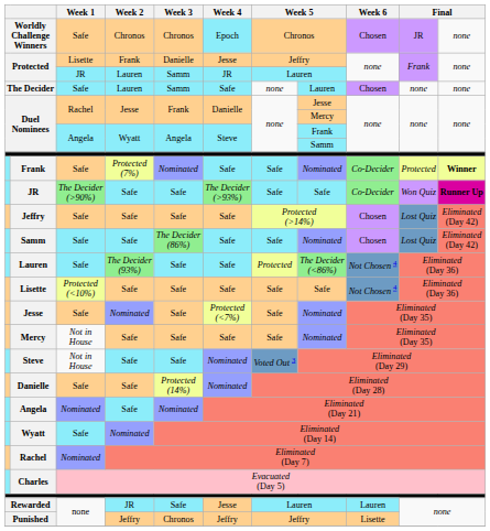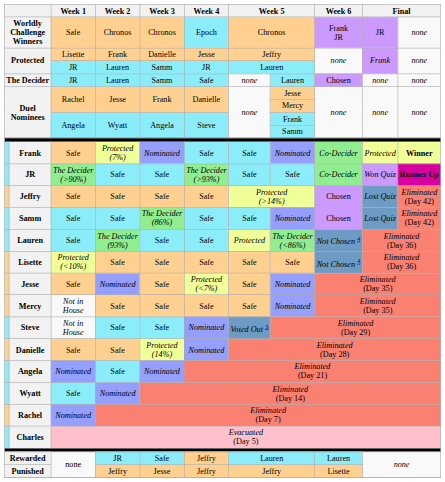 <table class="wikitable" style="text-align:center; font-size:85%; line-height:15px;">
 <tr>
 <th colspan="2" rowspan="1"></th>
 <th>Week 1</th>
 <th>Week 2</th>
 <th>Week 3</th>
 <th>Week 4</th>
 <th colspan="2">Week 5</th>
 <th colspan="1">Week 6</th>
 <th colspan="2">Final</th>
 </tr>
 <tr>
 <th colspan="2">Worldly <br>Challenge <br>Winners</th>
 <td bgcolor="FFD08F" colspan="1">Safe</td>
 <td bgcolor="FFD08F" colspan="1">Chronos</td>
 <td bgcolor="FFD08F" colspan="1">Chronos</td>
 <td bgcolor="8CEDFA" colspan="1">Epoch</td>
 <td bgcolor="FFD08F" colspan="2">Chronos</td>
-<td bgcolor="cc99ff" colspan="1">Chosen</td>
+<td bgcolor="cc99ff" colspan="1">Frank<br>JR</td>
 <td bgcolor="cc99ff" colspan="1">JR</td>
 <td bgcolor="" colspan="1" rowspan="1"><em>none</em></td>
 </tr>
 <tr>
 <th colspan="2" rowspan="2">Protected</th>
 <td bgcolor="FFD08F" colspan="1">Lisette</td>
 <td bgcolor="FFD08F" colspan="1">Frank</td>
 <td bgcolor="FFD08F" colspan="1">Danielle</td>
 <td bgcolor="FFD08F" colspan="1">Jesse</td>
 <td bgcolor="FFD08F" colspan="2">Jeffry</td>
 <td bgcolor="" colspan="1" rowspan="2"><em>none</em></td>
 <td bgcolor="cc99ff" colspan="1" rowspan="2"><em>Frank</em></td>
 <td bgcolor="" colspan="1" rowspan="2"><em>none</em></td>
 </tr>
 <tr>
 <td bgcolor="8CEDFA" colspan="1">JR</td>
 <td bgcolor="8CEDFA" colspan="1">Lauren</td>
 <td bgcolor="8CEDFA" colspan="1">Samm</td>
 <td bgcolor="8CEDFA" colspan="1">JR</td>
 <td bgcolor="8CEDFA" colspan="2">Lauren</td>
 </tr>
 <tr>
 <th colspan="2">The Decider</th>
-<td bgcolor="8CEDFA" colspan="1">Safe</td>
+<td bgcolor="8CEDFA" colspan="1">JR</td>
 <td bgcolor="8CEDFA" colspan="1">Lauren</td>
 <td bgcolor="8CEDFA" colspan="1">Samm</td>
 <td bgcolor="8CEDFA" colspan="1">Safe</td>
 <td><em>none</em></td>
 <td bgcolor="8CEDFA" colspan="1">Lauren</td>
 <td bgcolor="cc99ff" colspan="1">Chosen</td>
 <td><em>none</em></td>
 <td><em>none</em></td>
 </tr>
 <tr>
 <th colspan="2" rowspan="4">Duel<br>Nominees</th>
 <td bgcolor="FFD08F" colspan="1" rowspan="2">Rachel</td>
 <td bgcolor="FFD08F" colspan="1" rowspan="2">Jesse</td>
 <td bgcolor="FFD08F" colspan="1" rowspan="2">Frank</td>
 <td bgcolor="FFD08F" colspan="1" rowspan="2">Danielle</td>
 <td bgcolor="" colspan="1" rowspan="4"><em>none</em></td>
 <td bgcolor="FFD08F" colspan="1">Jesse</td>
 <td bgcolor="" colspan="1" rowspan="4"><em>none</em></td>
 <td bgcolor="" colspan="1" rowspan="4"><em>none</em></td>
 <td bgcolor="" colspan="1" rowspan="4"><em>none</em></td>
 </tr>
 <tr>
 <td bgcolor="FFD08F" colspan="1">Mercy</td>
 </tr>
 <tr>
 <td bgcolor="8CEDFA" colspan="1" rowspan="2">Angela</td>
 <td bgcolor="8CEDFA" colspan="1" rowspan="2">Wyatt</td>
 <td bgcolor="8CEDFA" colspan="1" rowspan="2">Angela</td>
 <td bgcolor="8CEDFA" colspan="1" rowspan="2">Steve</td>
 <td bgcolor="8CEDFA" colspan="1">Frank</td>
 </tr>
 <tr>
 <td bgcolor="8CEDFA" colspan="1">Samm</td>
 </tr>
 <tr>
 <th style="background:#000;" colspan="13"></th>
 </tr>
 <tr>
 <th style="background:#8CEDFA;"></th>
 <th>Frank</th>
 <td bgcolor="FFD08F" colspan="1">Safe</td>
 <td bgcolor="F1FF99"><em>Protected</em><br><em>(7%)</em></td>
 <td style="background:#959ffd;"><em>Nominated</em></td>
 <td bgcolor="8CEDFA" colspan="1">Safe</td>
 <td bgcolor="8CEDFA" colspan="1">Safe</td>
 <td style="background:#959ffd;"><em>Nominated</em></td>
 <td bgcolor="LightGreen"><em>Co-Decider</em></td>
 <td bgcolor="F1FF99"><em>Protected</em></td>
 <td bgcolor="F1FF99"><strong>Winner</strong></td>
 </tr>
 <tr>
 <th style="background:#8CEDFA;"></th>
 <th>JR</th>
 <td bgcolor="LightGreen"><em>The Decider</em><br><em>(>90%)</em></td>
 <td bgcolor="8CEDFA" colspan="1">Safe</td>
 <td bgcolor="8CEDFA" colspan="1">Safe</td>
 <td bgcolor="LightGreen"><em>The Decider</em><br><em>(>93%)</em></td>
 <td bgcolor="8CEDFA" colspan="1">Safe</td>
 <td bgcolor="8CEDFA" colspan="1">Safe</td>
 <td bgcolor="LightGreen"><em>Co-Decider</em></td>
 <td bgcolor="cc99ff" colspan="1"><em>Won Quiz</em></td>
 <td bgcolor="darkgray;" colspan="1"><strong>Runner Up</strong></td>
 </tr>
 <tr>
 <th style="background:#FFD08F;"></th>
 <th>Jeffry</th>
 <td bgcolor="FFD08F" colspan="1">Safe</td>
 <td bgcolor="FFD08F" colspan="1">Safe</td>
 <td bgcolor="FFD08F" colspan="1">Safe</td>
 <td bgcolor="FFD08F" colspan="1">Safe</td>
 <td bgcolor="F1FF99" colspan="2"><em>Protected</em><br><em>(>14%)</em></td>
 <td bgcolor="cc99ff" colspan="1">Chosen</td>
 <td style="background:#6D9BC3;"><em>Lost Quiz</em></td>
 <td style="background:Salmon;" colspan="3"><em>Eliminated</em><br>(Day 42)</td>
 </tr>
 <tr>
 <th style="background:#8CEDFA;"></th>
 <th>Samm</th>
 <td bgcolor="8CEDFA" colspan="1">Safe</td>
 <td bgcolor="8CEDFA" colspan="1">Safe</td>
 <td bgcolor="LightGreen"><em>The Decider</em><br><em>(86%)</em></td>
 <td bgcolor="8CEDFA" colspan="1">Safe</td>
 <td bgcolor="8CEDFA" colspan="1">Safe</td>
 <td style="background:#959ffd;"><em>Nominated</em></td>
 <td bgcolor="cc99ff" colspan="1">Chosen</td>
 <td style="background:#6D9BC3;"><em>Lost Quiz</em></td>
 <td style="background:Salmon;" colspan="3"><em>Eliminated</em><br>(Day 42)</td>
 </tr>
 <tr>
 <th style="background:#8CEDFA;"></th>
 <th>Lauren</th>
 <td bgcolor="8CEDFA" colspan="1">Safe</td>
 <td bgcolor="LightGreen"><em>The Decider</em><br><em>(93%)</em></td>
 <td bgcolor="8CEDFA" colspan="1">Safe</td>
 <td bgcolor="8CEDFA" colspan="1">Safe</td>
 <td bgcolor="F1FF99"><em>Protected</em></td>
 <td bgcolor="LightGreen"><em>The Decider</em><br><em>(<86%)</em></td>
 <td style="background:#6D9BC3;"><em>Not Chosen</em> <sup><a href='#'>4</a></sup></td>
 <td style="background:Salmon;" colspan="4"><em>Eliminated</em><br>(Day 36)</td>
 </tr>
 <tr>
 <th style="background:#FFD08F;"></th>
 <th>Lisette</th>
 <td bgcolor="F1FF99"><em>Protected</em><br><em>(<10%)</em></td>
 <td bgcolor="FFD08F" colspan="1">Safe</td>
 <td bgcolor="FFD08F" colspan="1">Safe</td>
 <td bgcolor="FFD08F" colspan="1">Safe</td>
 <td bgcolor="FFD08F" colspan="1">Safe</td>
 <td bgcolor="FFD08F" colspan="1">Safe</td>
 <td style="background:#6D9BC3;"><em>Not Chosen</em> <sup><a href='#'>4</a></sup></td>
 <td style="background:Salmon;" colspan="4"><em>Eliminated</em><br>(Day 36)</td>
 </tr>
 <tr>
 <th style="background:#FFD08F;"></th>
 <th>Jesse</th>
 <td bgcolor="FFD08F" colspan="1">Safe</td>
 <td style="background:#959ffd;"><em>Nominated</em></td>
 <td bgcolor="FFD08F" colspan="1">Safe</td>
 <td bgcolor="F1FF99"><em>Protected</em><br><em>(<7%)</em></td>
 <td bgcolor="FFD08F" colspan="1">Safe</td>
 <td style="background:#959ffd;"><em>Nominated</em></td>
 <td style="background:Salmon;" colspan="4"><em>Eliminated</em><br>(Day 35)</td>
 </tr>
 <tr>
 <th style="background:#FFD08F;"></th>
 <th>Mercy</th>
 <td colspan="1"><em>Not in<br>House</em></td>
 <td bgcolor="FFD08F" colspan="1">Safe</td>
 <td bgcolor="FFD08F" colspan="1">Safe</td>
 <td bgcolor="FFD08F" colspan="1">Safe</td>
 <td bgcolor="FFD08F" colspan="1">Safe</td>
 <td style="background:#959ffd;"><em>Nominated</em></td>
 <td style="background:Salmon;" colspan="4"><em>Eliminated</em><br>(Day 35)</td>
 </tr>
 <tr>
 <th style="background:#8CEDFA;"></th>
 <th>Steve</th>
 <td colspan="1"><em>Not in<br>House</em></td>
 <td bgcolor="8CEDFA" colspan="1">Safe</td>
 <td bgcolor="8CEDFA" colspan="1">Safe</td>
 <td style="background:#959ffd;"><em>Nominated</em></td>
 <td style="background:#6D9BC3;"><em>Voted Out</em> <sup><a href='#'>3</a></sup></td>
 <td style="background:Salmon;" colspan="5"><em>Eliminated</em><br>(Day 29)</td>
 </tr>
 <tr>
 <th style="background:#FFD08F;"></th>
 <th>Danielle</th>
 <td bgcolor="FFD08F" colspan="1">Safe</td>
 <td bgcolor="FFD08F" colspan="1">Safe</td>
 <td bgcolor="F1FF99"><em>Protected</em><br><em>(14%)</em></td>
 <td style="background:#959ffd;"><em>Nominated</em></td>
 <td style="background:Salmon;" colspan="6"><em>Eliminated</em><br>(Day 28)</td>
 </tr>
 <tr>
 <td style="background:#8CEDFA;"></td>
 <th>Angela</th>
 <td style="background:#959ffd;"><em>Nominated</em></td>
 <td bgcolor="8CEDFA" colspan="1">Safe</td>
 <td style="background:#959ffd;"><em>Nominated</em></td>
 <td style="background:Salmon;" colspan="7"><em>Eliminated</em><br>(Day 21)</td>
 </tr>
 <tr>
 <th style="background:#8CEDFA;"></th>
 <th>Wyatt</th>
 <td bgcolor="8CEDFA" colspan="1">Safe</td>
 <td style="background:#959ffd;"><em>Nominated</em></td>
 <td style="background:Salmon;" colspan="8"><em>Eliminated</em><br>(Day 14)</td>
 </tr>
 <tr>
 <th style="background:#FFD08F;"></th>
 <th>Rachel</th>
 <td style="background:#959ffd;"><em>Nominated</em></td>
 <td style="background:Salmon;" colspan="9"><em>Eliminated</em><br>(Day 7)</td>
 </tr>
 <tr>
 <th style="background:#8CEDFA;"></th>
 <th>Charles</th>
 <td style="background:Pink;" colspan="10"><em>Evacuated</em><br>(Day 5)</td>
 </tr>
 <tr>
 <th style="background:#000;" colspan="13"></th>
 </tr>
 <tr>
 <th colspan="2">Rewarded</th>
 <td rowspan="2">none</td>
 <td bgcolor="8CEDFA" colspan="1">JR</td>
 <td bgcolor="8CEDFA" colspan="1">Safe</td>
-<td bgcolor="FFD08F" colspan="1">Jesse</td>
+<td bgcolor="FFD08F" colspan="1">Jeffry</td>
 <td bgcolor="8CEDFA" colspan="2">Lauren</td>
 <td bgcolor="8CEDFA" colspan="1">Lauren</td>
 <td bgcolor="" rowspan="2" colspan="2"><em>none</em></td>
 </tr>
 <tr>
 <th colspan="2">Punished</th>
 <td bgcolor="FFD08F" colspan="1">Jeffry</td>
-<td bgcolor="FFD08F" colspan="1">Chronos</td>
+<td bgcolor="FFD08F" colspan="1">Jesse</td>
 <td bgcolor="FFD08F" colspan="1">Jeffry</td>
 <td bgcolor="FFD08F" colspan="2">Jeffry</td>
 <td bgcolor="FFD08F" colspan="1">Lisette</td>
 </tr>
 <tr>
 </tr>
 </table>
